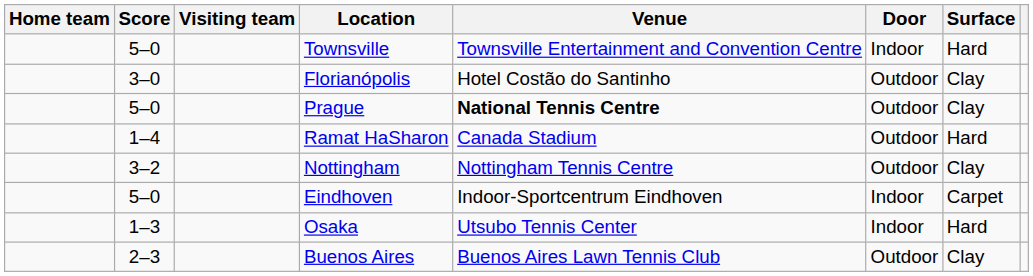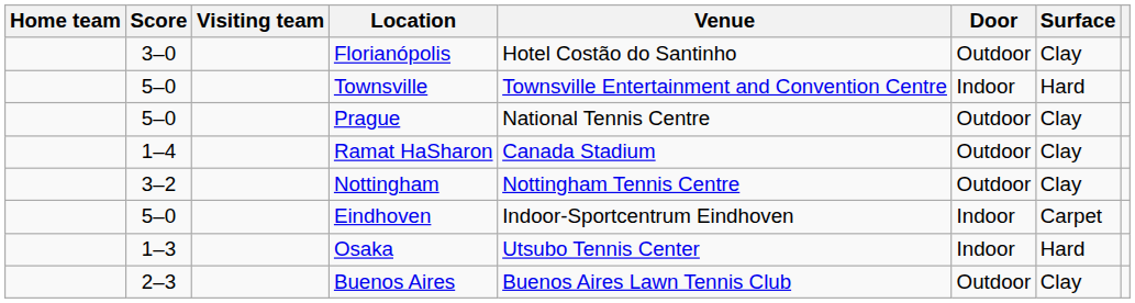 <table class="wikitable" style="border:1px solid #aaa;">
 <tr>
 <th>Home team</th>
 <th>Score</th>
 <th>Visiting team</th>
 <th>Location</th>
 <th>Venue</th>
 <th>Door</th>
 <th>Surface</th>
 <th></th>
-</tr>
-<tr>
-<td><strong></strong></td>
-<td style="text-align:center;">5–0</td>
-<td></td>
-<td><a href='#'>Townsville</a></td>
-<td><a href='#'>Townsville Entertainment and Convention Centre</a></td>
-<td>Indoor</td>
-<td>Hard</td>
-<td></td>
 </tr>
 <tr>
 <td><strong></strong></td>
 <td style="text-align:center;">3–0</td>
 <td></td>
 <td><a href='#'>Florianópolis</a></td>
 <td>Hotel Costão do Santinho</td>
 <td>Outdoor</td>
 <td>Clay</td>
 <td></td>
 </tr>
 <tr>
 <td><strong></strong></td>
 <td style="text-align:center;">5–0</td>
 <td></td>
+<td><a href='#'>Townsville</a></td>
+<td><a href='#'>Townsville Entertainment and Convention Centre</a></td>
+<td>Indoor</td>
+<td>Hard</td>
+<td></td>
+</tr>
+<tr>
+<td><strong></strong></td>
+<td style="text-align:center;">5–0</td>
+<td></td>
 <td><a href='#'>Prague</a></td>
-<td><strong>National Tennis Centre</strong></td>
+<td>National Tennis Centre</td>
 <td>Outdoor</td>
 <td>Clay</td>
 <td></td>
 </tr>
 <tr>
 <td></td>
 <td style="text-align:center;">1–4</td>
 <td><strong></strong></td>
 <td><a href='#'>Ramat HaSharon</a></td>
 <td><a href='#'>Canada Stadium</a></td>
 <td>Outdoor</td>
-<td>Hard</td>
+<td>Clay</td>
 <td></td>
 </tr>
 <tr>
 <td><strong></strong></td>
 <td style="text-align:center;">3–2</td>
 <td></td>
 <td><a href='#'>Nottingham</a></td>
 <td><a href='#'>Nottingham Tennis Centre</a></td>
 <td>Outdoor</td>
 <td>Clay</td>
 <td></td>
 </tr>
 <tr>
 <td><strong></strong></td>
 <td style="text-align:center;">5–0</td>
 <td></td>
 <td><a href='#'>Eindhoven</a></td>
 <td>Indoor-Sportcentrum Eindhoven</td>
 <td>Indoor</td>
 <td>Carpet</td>
 <td></td>
 </tr>
 <tr>
 <td></td>
 <td style="text-align:center;">1–3</td>
 <td><strong></strong></td>
 <td><a href='#'>Osaka</a></td>
 <td><a href='#'>Utsubo Tennis Center</a></td>
 <td>Indoor</td>
 <td>Hard</td>
 <td></td>
 </tr>
 <tr>
 <td></td>
 <td style="text-align:center;">2–3</td>
 <td><strong></strong></td>
 <td><a href='#'>Buenos Aires</a></td>
 <td><a href='#'>Buenos Aires Lawn Tennis Club</a></td>
 <td>Outdoor</td>
 <td>Clay</td>
 <td></td>
 </tr>
 </table>
